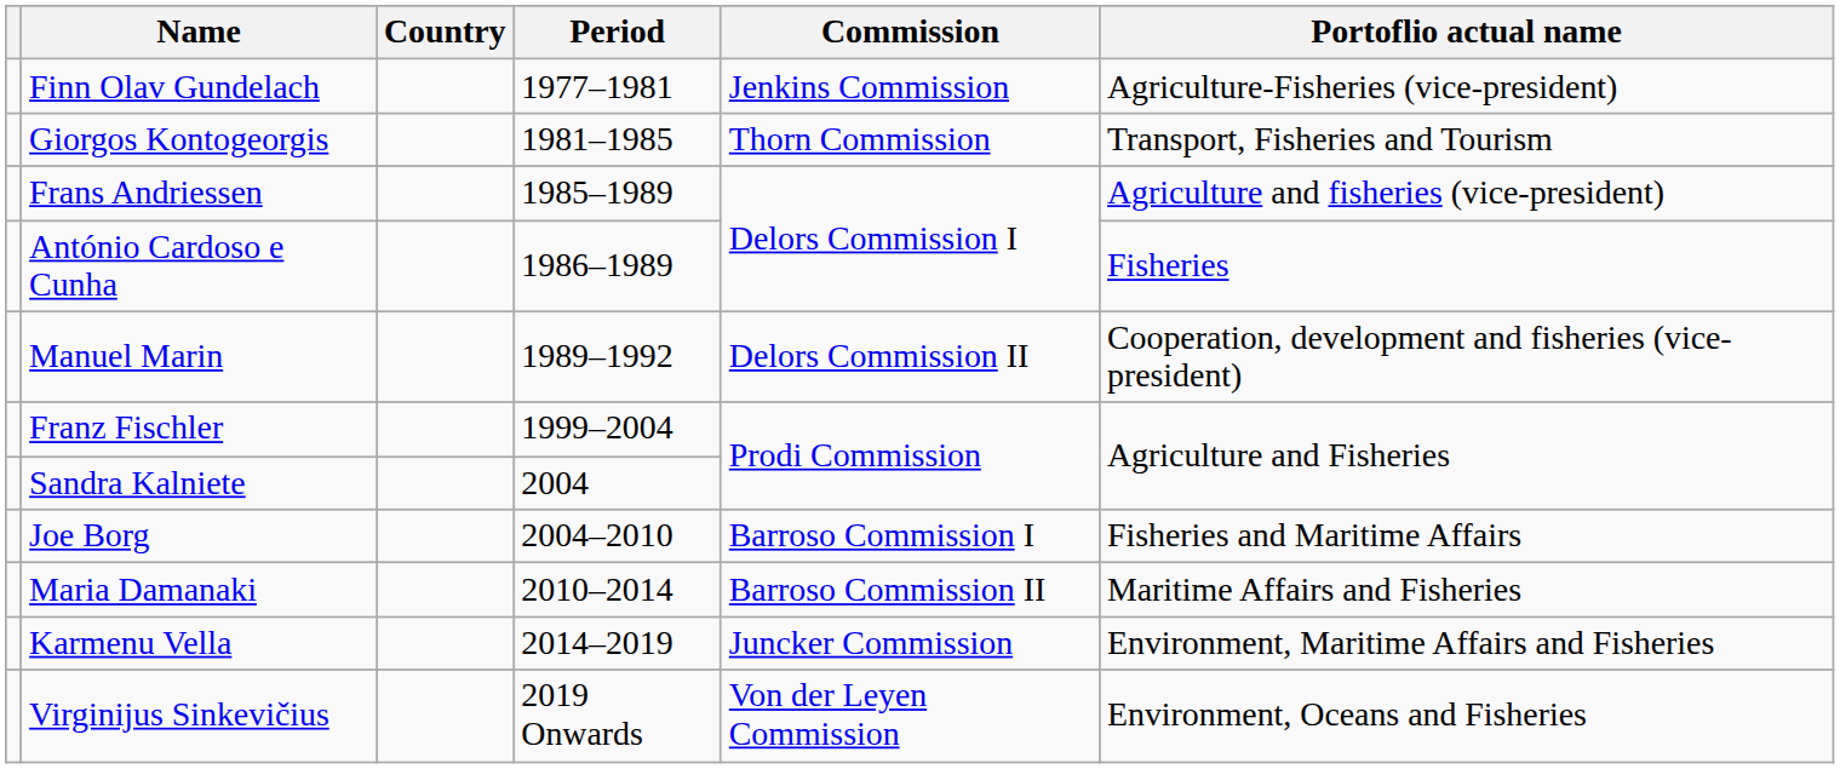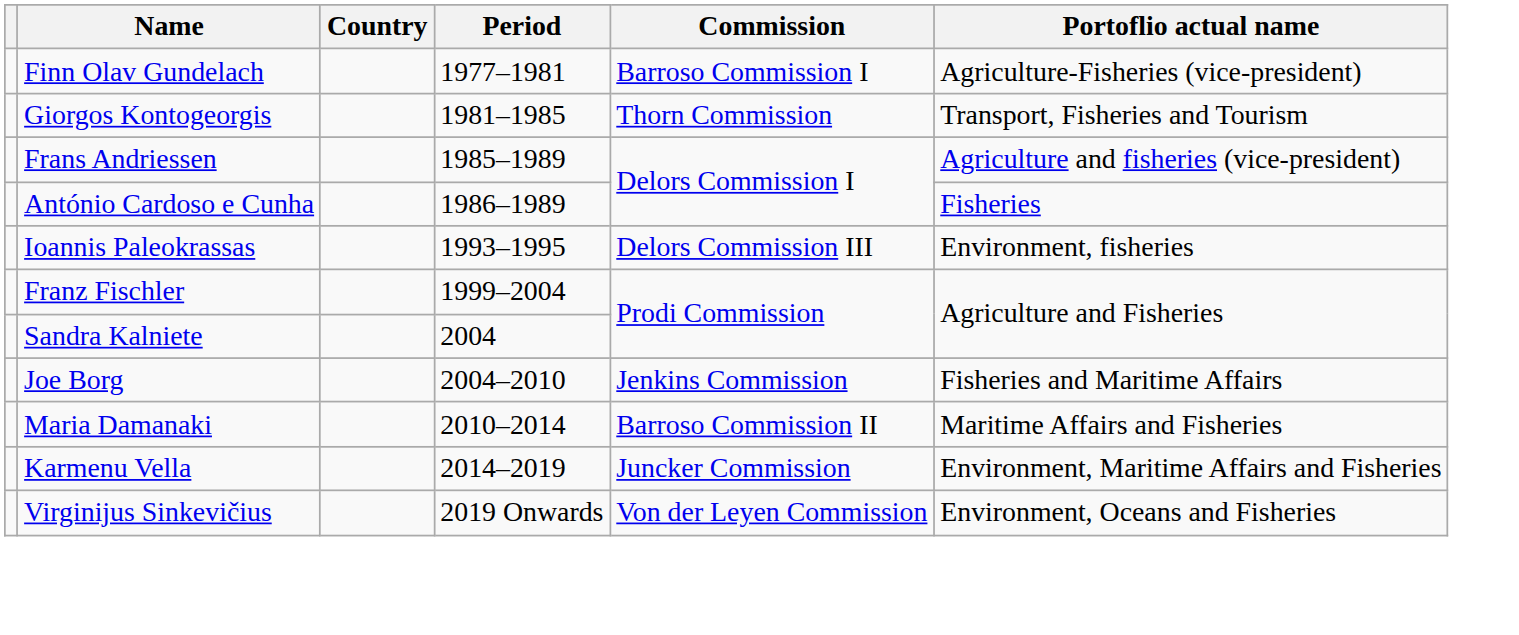 <table class="wikitable">
 <tr>
 <th></th>
 <th>Name</th>
 <th>Country</th>
 <th>Period</th>
 <th>Commission</th>
 <th>Portoflio actual name</th>
 </tr>
 <tr>
 <td></td>
 <td><a href='#'>Finn Olav Gundelach</a></td>
 <td></td>
 <td>1977–1981</td>
-<td><a href='#'>Jenkins Commission</a></td>
+<td><a href='#'>Barroso Commission</a> I</td>
 <td>Agriculture-Fisheries (vice-president)</td>
 </tr>
 <tr>
 <td></td>
 <td><a href='#'>Giorgos Kontogeorgis</a></td>
 <td></td>
 <td>1981–1985</td>
 <td><a href='#'>Thorn Commission</a></td>
 <td>Transport, Fisheries and Tourism</td>
 </tr>
 <tr>
 <td></td>
 <td><a href='#'>Frans Andriessen</a></td>
 <td></td>
 <td>1985–1989</td>
 <td rowspan="2"><a href='#'>Delors Commission</a> I</td>
 <td><a href='#'>Agriculture</a> and <a href='#'>fisheries</a> (vice-president)</td>
 </tr>
 <tr>
 <td></td>
 <td><a href='#'>António Cardoso e Cunha</a></td>
 <td></td>
 <td>1986–1989</td>
 <td><a href='#'>Fisheries</a></td>
 </tr>
 <tr>
 <td></td>
-<td><a href='#'>Manuel Marin</a></td>
+<td><a href='#'>Ioannis Paleokrassas</a></td>
 <td></td>
-<td>1989–1992</td>
-<td><a href='#'>Delors Commission</a> II</td>
-<td>Cooperation, development and fisheries (vice-president)</td>
+<td>1993–1995</td>
+<td><a href='#'>Delors Commission</a> III</td>
+<td>Environment, fisheries</td>
 </tr>
 <tr>
 <td></td>
 <td><a href='#'>Franz Fischler</a></td>
 <td></td>
 <td>1999–2004</td>
 <td rowspan="2"><a href='#'>Prodi Commission</a></td>
 <td rowspan="2">Agriculture and Fisheries</td>
 </tr>
 <tr>
 <td></td>
 <td><a href='#'>Sandra Kalniete</a></td>
 <td></td>
 <td>2004</td>
 </tr>
 <tr>
 <td></td>
 <td><a href='#'>Joe Borg</a></td>
 <td></td>
 <td>2004–2010</td>
-<td><a href='#'>Barroso Commission</a> I</td>
+<td><a href='#'>Jenkins Commission</a></td>
 <td>Fisheries and Maritime Affairs</td>
 </tr>
 <tr>
 <td></td>
 <td><a href='#'>Maria Damanaki</a></td>
 <td></td>
 <td>2010–2014</td>
 <td><a href='#'>Barroso Commission</a> II</td>
 <td>Maritime Affairs and Fisheries</td>
 </tr>
 <tr>
 <td></td>
 <td><a href='#'>Karmenu Vella</a></td>
 <td></td>
 <td>2014–2019</td>
 <td><a href='#'>Juncker Commission</a></td>
 <td>Environment, Maritime Affairs and Fisheries</td>
 </tr>
 <tr>
 <td></td>
 <td><a href='#'>Virginijus Sinkevičius</a></td>
 <td></td>
 <td>2019 Onwards</td>
 <td><a href='#'>Von der Leyen Commission</a></td>
 <td>Environment, Oceans and Fisheries</td>
 </tr>
 </table>
